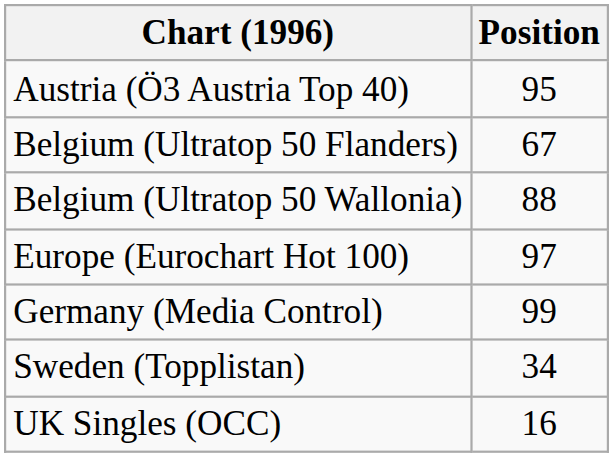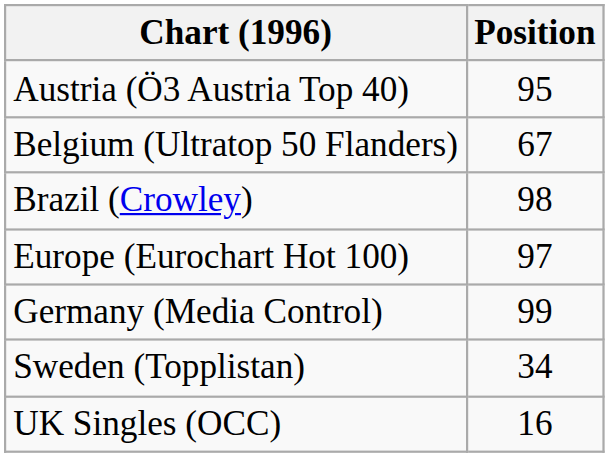 <table class="wikitable sortable">
 <tr>
 <th>Chart (1996)</th>
 <th>Position</th>
 </tr>
 <tr>
 <td>Austria (Ö3 Austria Top 40)</td>
 <td style="text-align:center;">95</td>
 </tr>
 <tr>
 <td>Belgium (Ultratop 50 Flanders)</td>
 <td style="text-align:center;">67</td>
 </tr>
 <tr>
-<td>Belgium (Ultratop 50 Wallonia)</td>
-<td style="text-align:center;">88</td>
+<td>Brazil (<a href='#'>Crowley</a>)</td>
+<td style="text-align:center;">98</td>
 </tr>
 <tr>
 <td>Europe (Eurochart Hot 100)</td>
 <td style="text-align:center;">97</td>
 </tr>
 <tr>
 <td>Germany (Media Control)</td>
 <td style="text-align:center;">99</td>
 </tr>
 <tr>
 <td>Sweden (Topplistan)</td>
 <td style="text-align:center;">34</td>
 </tr>
 <tr>
 <td>UK Singles (OCC)</td>
 <td style="text-align:center;">16</td>
 </tr>
 </table>
